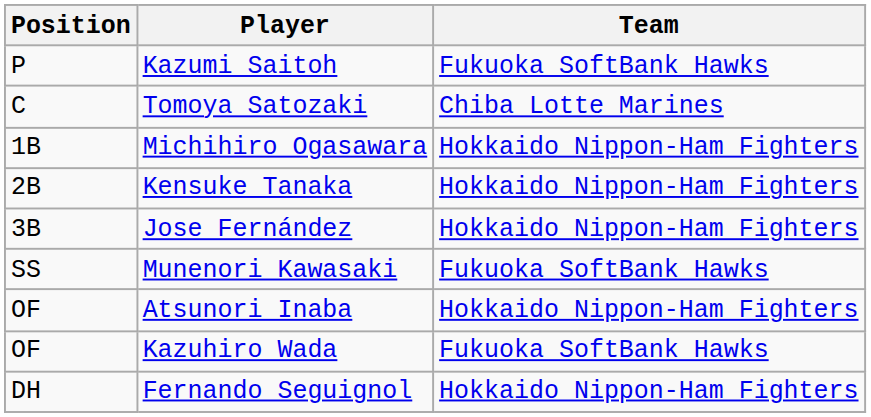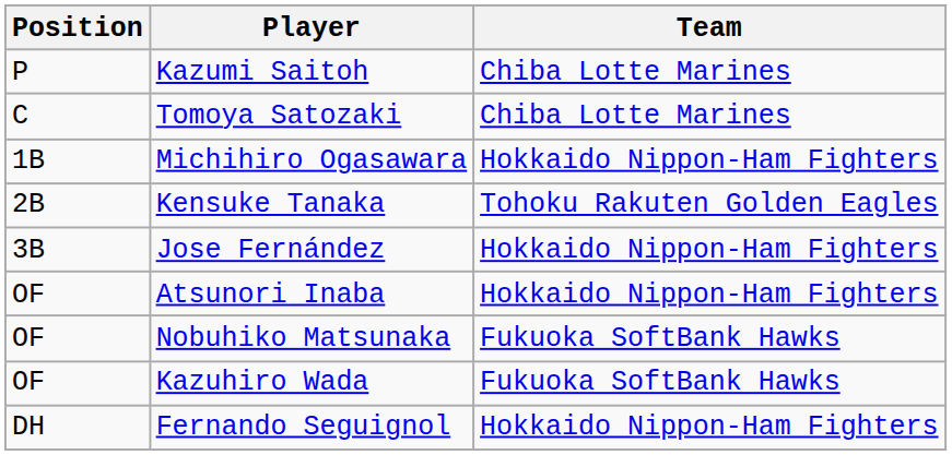 <table class="wikitable">
 <tr>
 <th>Position</th>
 <th>Player</th>
 <th>Team</th>
 </tr>
 <tr>
 <td>P</td>
 <td><a href='#'>Kazumi Saitoh</a></td>
-<td><a href='#'>Fukuoka SoftBank Hawks</a></td>
+<td><a href='#'>Chiba Lotte Marines</a></td>
 </tr>
 <tr>
 <td>C</td>
 <td><a href='#'>Tomoya Satozaki</a></td>
 <td><a href='#'>Chiba Lotte Marines</a></td>
 </tr>
 <tr>
 <td>1B</td>
 <td><a href='#'>Michihiro Ogasawara</a></td>
 <td><a href='#'>Hokkaido Nippon-Ham Fighters</a></td>
 </tr>
 <tr>
 <td>2B</td>
 <td><a href='#'>Kensuke Tanaka</a></td>
-<td><a href='#'>Hokkaido Nippon-Ham Fighters</a></td>
+<td><a href='#'>Tohoku Rakuten Golden Eagles</a></td>
 </tr>
 <tr>
 <td>3B</td>
 <td><a href='#'>Jose Fernández</a></td>
 <td><a href='#'>Hokkaido Nippon-Ham Fighters</a></td>
 </tr>
 <tr>
-<td>SS</td>
-<td><a href='#'>Munenori Kawasaki</a></td>
-<td><a href='#'>Fukuoka SoftBank Hawks</a></td>
+<td>OF</td>
+<td><a href='#'>Atsunori Inaba</a></td>
+<td><a href='#'>Hokkaido Nippon-Ham Fighters</a></td>
 </tr>
 <tr>
 <td>OF</td>
-<td><a href='#'>Atsunori Inaba</a></td>
-<td><a href='#'>Hokkaido Nippon-Ham Fighters</a></td>
+<td><a href='#'>Nobuhiko Matsunaka</a></td>
+<td><a href='#'>Fukuoka SoftBank Hawks</a></td>
 </tr>
 <tr>
 <td>OF</td>
 <td><a href='#'>Kazuhiro Wada</a></td>
 <td><a href='#'>Fukuoka SoftBank Hawks</a></td>
 </tr>
 <tr>
 <td>DH</td>
 <td><a href='#'>Fernando Seguignol</a></td>
 <td><a href='#'>Hokkaido Nippon-Ham Fighters</a></td>
 </tr>
 </table>
